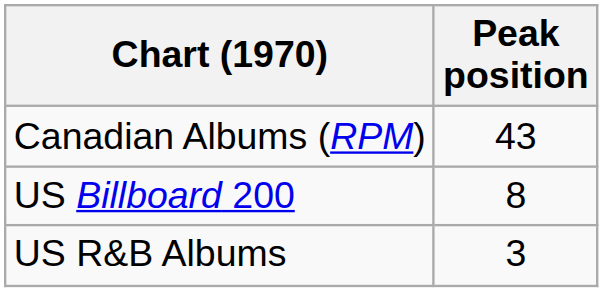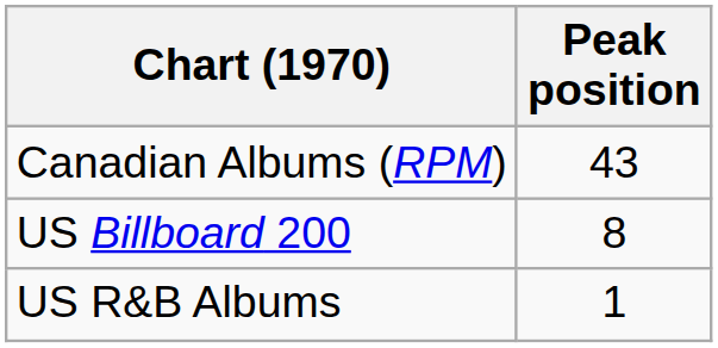 <table class="wikitable sortable plainrowheaders" style="text-align:center;">
 <tr>
 <th scope="col">Chart (1970)</th>
 <th scope="col">Peak<br> position</th>
 </tr>
 <tr>
 <td align="left">Canadian Albums (<em><a href='#'>RPM</a></em>)</td>
 <td>43</td>
 </tr>
 <tr>
 <td align="left">US <a href='#'><em>Billboard</em> 200</a></td>
 <td>8</td>
 </tr>
 <tr>
 <td align="left">US R&B Albums</td>
-<td>3</td>
+<td>1</td>
 </tr>
 </table>
